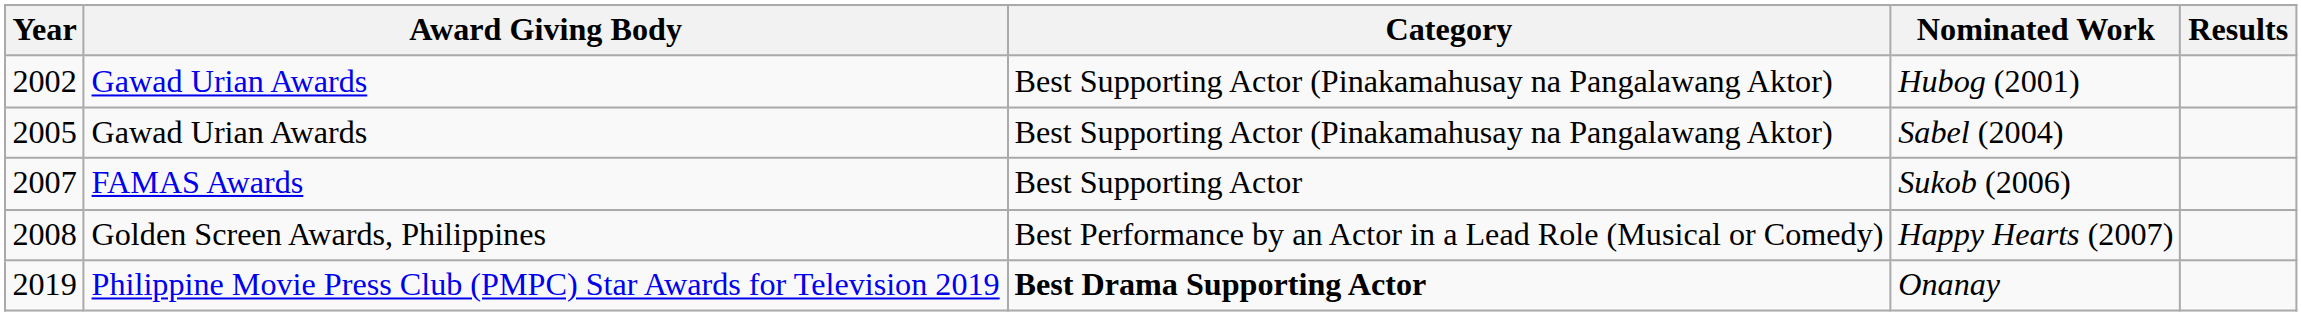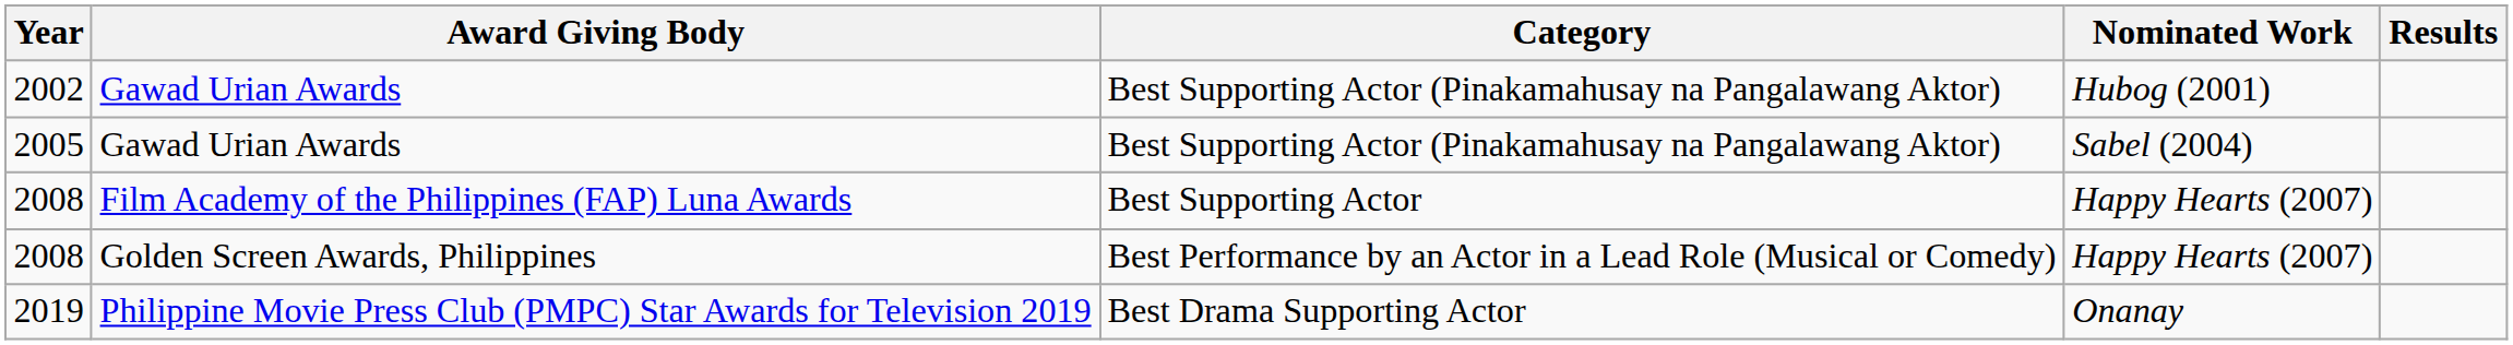 <table class="wikitable">
 <tr>
 <th>Year</th>
 <th>Award Giving Body</th>
 <th>Category</th>
 <th>Nominated Work</th>
 <th>Results</th>
 </tr>
 <tr>
 <td>2002</td>
 <td><a href='#'>Gawad Urian Awards</a></td>
 <td>Best Supporting Actor (Pinakamahusay na Pangalawang Aktor)</td>
 <td><em>Hubog</em> (2001)</td>
 <td></td>
 </tr>
 <tr>
 <td>2005</td>
 <td>Gawad Urian Awards</td>
 <td>Best Supporting Actor (Pinakamahusay na Pangalawang Aktor)</td>
 <td><em>Sabel</em> (2004)</td>
 <td></td>
 </tr>
 <tr>
-<td>2007</td>
-<td><a href='#'>FAMAS Awards</a></td>
+<td>2008</td>
+<td><a href='#'>Film Academy of the Philippines (FAP) Luna Awards</a></td>
 <td>Best Supporting Actor</td>
-<td><em>Sukob</em> (2006)</td>
+<td><em>Happy Hearts</em> (2007)</td>
 <td></td>
 </tr>
 <tr>
 <td>2008</td>
 <td>Golden Screen Awards, Philippines</td>
 <td>Best Performance by an Actor in a Lead Role (Musical or Comedy)</td>
 <td><em>Happy Hearts</em> (2007)</td>
 <td></td>
 </tr>
 <tr>
 <td>2019</td>
 <td><a href='#'>Philippine Movie Press Club (PMPC) Star Awards for Television 2019</a></td>
-<td><strong>Best Drama Supporting Actor</strong></td>
+<td>Best Drama Supporting Actor</td>
 <td><em>Onanay</em></td>
 <td></td>
 </tr>
 </table>
